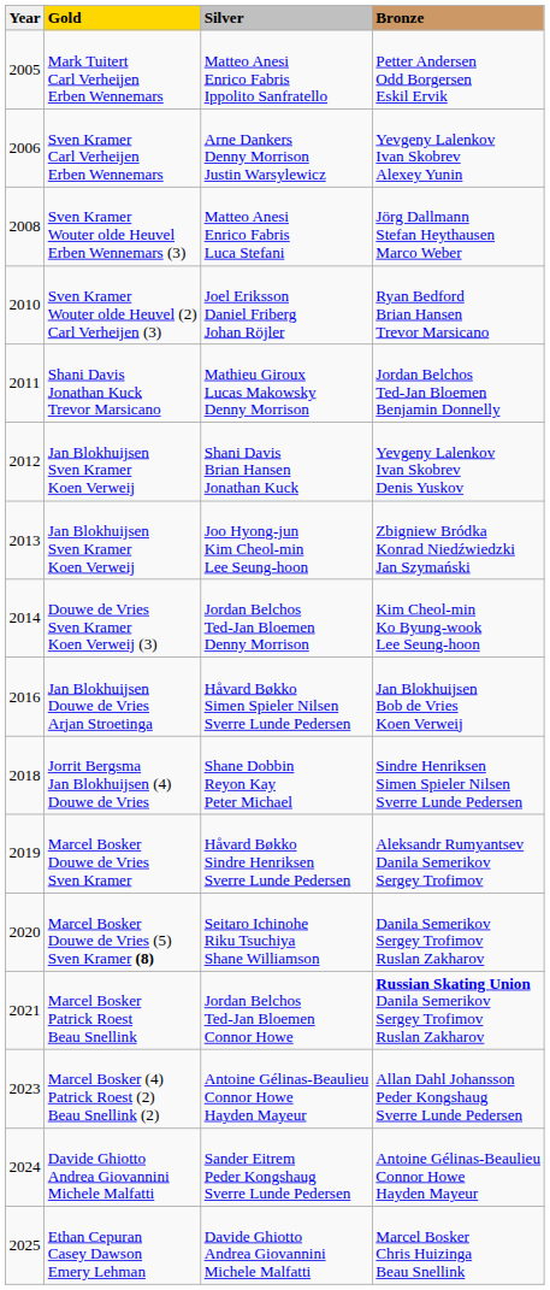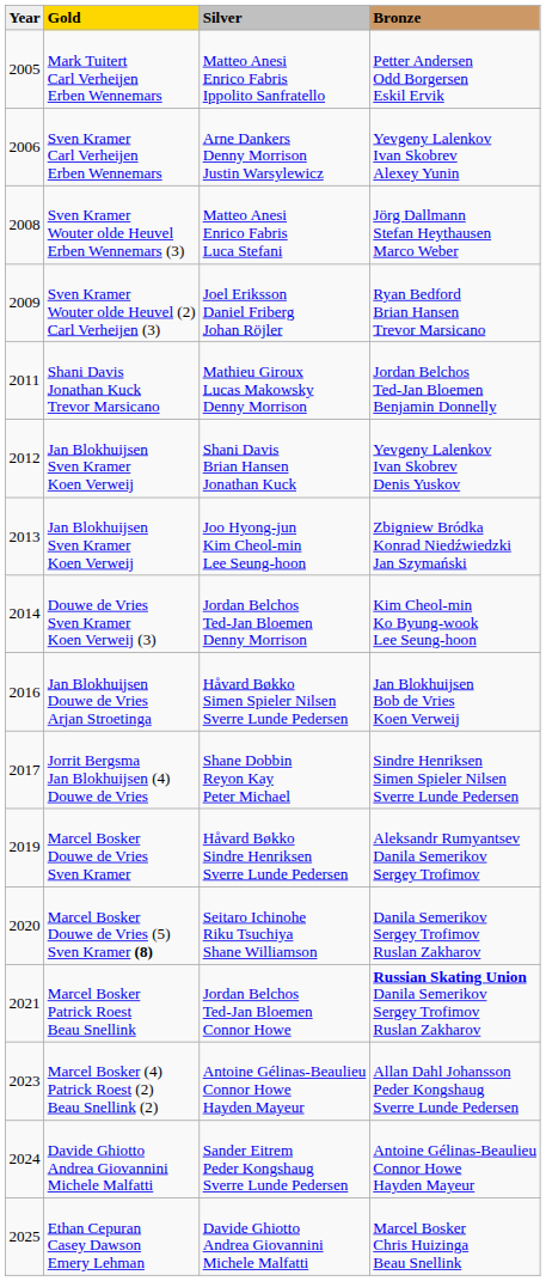 <table class="wikitable">
 <tr align="left" bgcolor="#efefef">
 <td><strong>Year</strong></td>
 <td bgcolor=gold><strong>Gold</strong></td>
 <td bgcolor=silver><strong>Silver</strong></td>
 <td bgcolor=cc9966><strong>Bronze</strong></td>
 </tr>
 <tr>
 <td>2005</td>
 <td><strong></strong> <br> <a href='#'>Mark Tuitert</a> <br> <a href='#'>Carl Verheijen</a> <br> <a href='#'>Erben Wennemars</a></td>
 <td><strong></strong> <br> <a href='#'>Matteo Anesi</a> <br> <a href='#'>Enrico Fabris</a> <br> <a href='#'>Ippolito Sanfratello</a></td>
 <td><strong></strong> <br> <a href='#'>Petter Andersen</a> <br> <a href='#'>Odd Borgersen</a><br> <a href='#'>Eskil Ervik</a></td>
 </tr>
 <tr>
 <td>2006</td>
 <td><strong></strong> <br> <a href='#'>Sven Kramer</a> <br><a href='#'>Carl Verheijen</a> <br> <a href='#'>Erben Wennemars</a></td>
 <td><strong></strong> <br> <a href='#'>Arne Dankers</a> <br> <a href='#'>Denny Morrison</a> <br> <a href='#'>Justin Warsylewicz</a></td>
 <td><strong></strong> <br> <a href='#'>Yevgeny Lalenkov</a> <br> <a href='#'>Ivan Skobrev</a><br> <a href='#'>Alexey Yunin</a></td>
 </tr>
 <tr>
 <td>2008</td>
 <td><strong></strong> <br> <a href='#'>Sven Kramer</a> <br> <a href='#'>Wouter olde Heuvel</a> <br> <a href='#'>Erben Wennemars</a> (3)</td>
 <td><strong></strong> <br> <a href='#'>Matteo Anesi</a><br> <a href='#'>Enrico Fabris</a> <br> <a href='#'>Luca Stefani</a></td>
 <td><strong></strong> <br> <a href='#'>Jörg Dallmann</a> <br> <a href='#'>Stefan Heythausen</a><br> <a href='#'>Marco Weber</a></td>
 </tr>
 <tr>
-<td>2010</td>
+<td>2009</td>
 <td><strong></strong> <br> <a href='#'>Sven Kramer</a> <br> <a href='#'>Wouter olde Heuvel</a> (2) <br> <a href='#'>Carl Verheijen</a> (3)</td>
 <td><strong></strong> <br> <a href='#'>Joel Eriksson</a> <br> <a href='#'>Daniel Friberg</a> <br> <a href='#'>Johan Röjler</a></td>
 <td><strong></strong> <br> <a href='#'>Ryan Bedford</a><br> <a href='#'>Brian Hansen</a> <br> <a href='#'>Trevor Marsicano</a></td>
 </tr>
 <tr>
 <td>2011</td>
 <td><strong></strong> <br> <a href='#'>Shani Davis</a> <br> <a href='#'>Jonathan Kuck</a> <br> <a href='#'>Trevor Marsicano</a></td>
 <td><strong></strong> <br> <a href='#'>Mathieu Giroux</a> <br> <a href='#'>Lucas Makowsky</a><br> <a href='#'>Denny Morrison</a></td>
 <td><strong></strong> <br> <a href='#'>Jordan Belchos</a> <br> <a href='#'>Ted-Jan Bloemen</a> <br> <a href='#'>Benjamin Donnelly</a></td>
 </tr>
 <tr>
 <td>2012</td>
 <td><strong></strong> <br> <a href='#'>Jan Blokhuijsen</a> <br> <a href='#'>Sven Kramer</a> <br> <a href='#'>Koen Verweij</a></td>
 <td><strong></strong> <br> <a href='#'>Shani Davis</a> <br> <a href='#'>Brian Hansen</a> <br> <a href='#'>Jonathan Kuck</a></td>
 <td><strong></strong> <br> <a href='#'>Yevgeny Lalenkov</a> <br> <a href='#'>Ivan Skobrev</a> <br> <a href='#'>Denis Yuskov</a></td>
 </tr>
 <tr>
 <td>2013</td>
 <td><strong></strong> <br> <a href='#'>Jan Blokhuijsen</a> <br> <a href='#'>Sven Kramer</a> <br> <a href='#'>Koen Verweij</a></td>
 <td><strong></strong> <br> <a href='#'>Joo Hyong-jun</a> <br> <a href='#'>Kim Cheol-min</a> <br> <a href='#'>Lee Seung-hoon</a></td>
 <td><strong></strong> <br> <a href='#'>Zbigniew Bródka</a> <br> <a href='#'>Konrad Niedźwiedzki</a> <br> <a href='#'>Jan Szymański</a></td>
 </tr>
 <tr>
 <td>2014</td>
 <td><strong></strong> <br> <a href='#'>Douwe de Vries</a> <br> <a href='#'>Sven Kramer</a> <br> <a href='#'>Koen Verweij</a> (3)</td>
 <td><strong></strong> <br> <a href='#'>Jordan Belchos</a> <br> <a href='#'>Ted-Jan Bloemen</a> <br> <a href='#'>Denny Morrison</a></td>
 <td><strong></strong> <br> <a href='#'>Kim Cheol-min</a> <br> <a href='#'>Ko Byung-wook</a> <br> <a href='#'>Lee Seung-hoon</a></td>
 </tr>
 <tr>
 <td>2016</td>
 <td><strong></strong> <br> <a href='#'>Jan Blokhuijsen</a> <br> <a href='#'>Douwe de Vries</a> <br> <a href='#'>Arjan Stroetinga</a></td>
 <td><strong></strong> <br> <a href='#'>Håvard Bøkko</a> <br> <a href='#'>Simen Spieler Nilsen</a> <br> <a href='#'>Sverre Lunde Pedersen</a></td>
 <td><strong></strong> <br> <a href='#'>Jan Blokhuijsen</a> <br> <a href='#'>Bob de Vries</a> <br> <a href='#'>Koen Verweij</a></td>
 </tr>
 <tr>
-<td>2018</td>
+<td>2017</td>
 <td><strong></strong> <br> <a href='#'>Jorrit Bergsma</a> <br> <a href='#'>Jan Blokhuijsen</a> (4) <br> <a href='#'>Douwe de Vries</a></td>
 <td><strong></strong> <br> <a href='#'>Shane Dobbin</a> <br> <a href='#'>Reyon Kay</a> <br> <a href='#'>Peter Michael</a></td>
 <td><strong></strong> <br> <a href='#'>Sindre Henriksen</a> <br> <a href='#'>Simen Spieler Nilsen</a> <br> <a href='#'>Sverre Lunde Pedersen</a></td>
 </tr>
 <tr>
 <td>2019</td>
 <td><strong></strong> <br> <a href='#'>Marcel Bosker</a> <br> <a href='#'>Douwe de Vries</a> <br> <a href='#'>Sven Kramer</a></td>
 <td><strong></strong> <br> <a href='#'>Håvard Bøkko</a> <br> <a href='#'>Sindre Henriksen</a> <br> <a href='#'>Sverre Lunde Pedersen</a></td>
 <td><strong></strong> <br> <a href='#'>Aleksandr Rumyantsev</a> <br> <a href='#'>Danila Semerikov</a> <br> <a href='#'>Sergey Trofimov</a></td>
 </tr>
 <tr>
 <td>2020</td>
 <td><strong></strong> <br> <a href='#'>Marcel Bosker</a> <br> <a href='#'>Douwe de Vries</a> (5) <br> <a href='#'>Sven Kramer</a> <strong>(8)</strong></td>
 <td><strong></strong> <br> <a href='#'>Seitaro Ichinohe</a> <br> <a href='#'>Riku Tsuchiya</a> <br> <a href='#'>Shane Williamson</a></td>
 <td><strong></strong> <br> <a href='#'>Danila Semerikov</a> <br> <a href='#'>Sergey Trofimov</a> <br> <a href='#'>Ruslan Zakharov</a></td>
 </tr>
 <tr>
 <td>2021</td>
 <td><strong></strong> <br> <a href='#'>Marcel Bosker</a> <br> <a href='#'>Patrick Roest</a> <br> <a href='#'>Beau Snellink</a></td>
 <td><strong></strong> <br> <a href='#'>Jordan Belchos</a> <br> <a href='#'>Ted-Jan Bloemen</a> <br> <a href='#'>Connor Howe</a></td>
 <td><strong><a href='#'>Russian Skating Union</a></strong> <br> <a href='#'>Danila Semerikov</a> <br> <a href='#'>Sergey Trofimov</a> <br> <a href='#'>Ruslan Zakharov</a></td>
 </tr>
 <tr>
 <td>2023</td>
 <td><strong></strong> <br> <a href='#'>Marcel Bosker</a> (4) <br> <a href='#'>Patrick Roest</a> (2) <br> <a href='#'>Beau Snellink</a> (2)</td>
 <td><strong></strong> <br> <a href='#'>Antoine Gélinas-Beaulieu</a> <br> <a href='#'>Connor Howe</a> <br> <a href='#'>Hayden Mayeur</a></td>
 <td><strong></strong> <br> <a href='#'>Allan Dahl Johansson</a> <br> <a href='#'>Peder Kongshaug</a> <br> <a href='#'>Sverre Lunde Pedersen</a></td>
 </tr>
 <tr>
 <td>2024</td>
 <td><strong></strong> <br> <a href='#'>Davide Ghiotto</a> <br> <a href='#'>Andrea Giovannini</a> <br> <a href='#'>Michele Malfatti</a></td>
 <td><strong></strong> <br> <a href='#'>Sander Eitrem</a> <br> <a href='#'>Peder Kongshaug</a> <br> <a href='#'>Sverre Lunde Pedersen</a></td>
 <td><strong></strong> <br> <a href='#'>Antoine Gélinas-Beaulieu</a> <br> <a href='#'>Connor Howe</a> <br> <a href='#'>Hayden Mayeur</a></td>
 </tr>
 <tr>
 <td>2025</td>
 <td><strong></strong> <br> <a href='#'>Ethan Cepuran</a> <br> <a href='#'>Casey Dawson</a> <br> <a href='#'>Emery Lehman</a></td>
 <td><strong></strong> <br> <a href='#'>Davide Ghiotto</a> <br> <a href='#'>Andrea Giovannini</a> <br> <a href='#'>Michele Malfatti</a></td>
 <td><strong></strong> <br> <a href='#'>Marcel Bosker</a> <br> <a href='#'>Chris Huizinga</a> <br> <a href='#'>Beau Snellink</a></td>
 </tr>
 </table>
